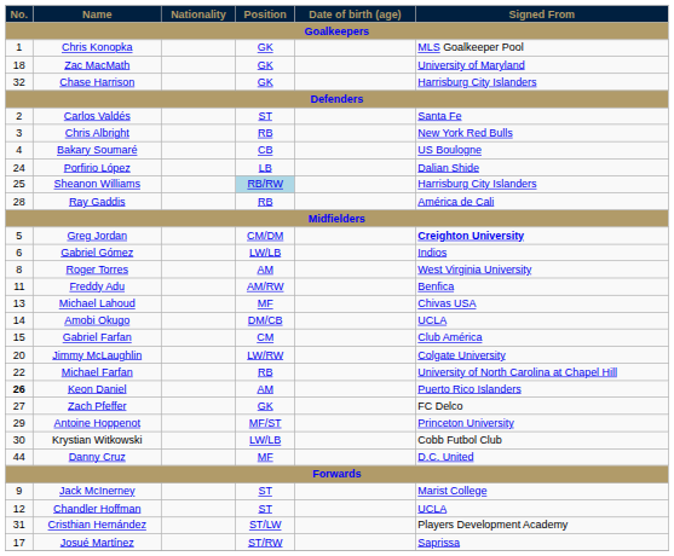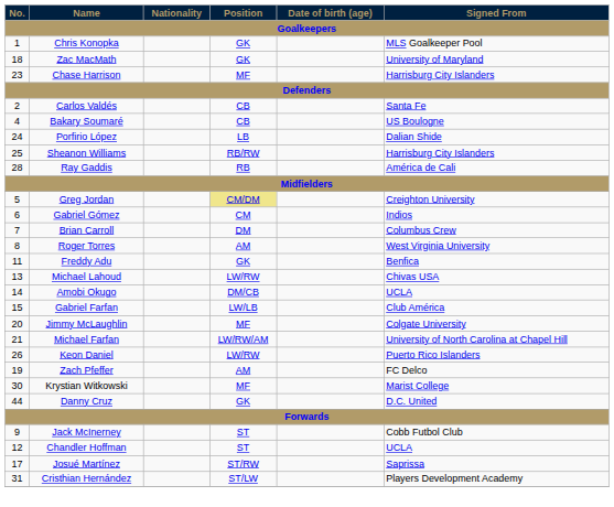 <table class="wikitable"  style="text-align:center; font-size:90%; width:70%;">
 <tr>
 <th style="background:#002040; color:#B19B69;" scope="col">No.</th>
 <th style="background:#002040; color:#B19B69; text-align:center;">Name</th>
 <th style="background:#002040; color:#B19B69; text-align:center;">Nationality</th>
 <th style="background:#002040; color:#B19B69; text-align:center;">Position</th>
 <th style="background:#002040; color:#B19B69; text-align:center;">Date of birth (age)</th>
 <th style="background:#002040; color:#B19B69; text-align:center;">Signed From</th>
 </tr>
 <tr>
 <th colspan="6"  style="background:#B19B69; color:blue; text-align:center;">Goalkeepers</th>
 </tr>
 <tr>
 <td>1</td>
 <td><a href='#'>Chris Konopka</a></td>
 <td></td>
 <td><a href='#'>GK</a></td>
 <td></td>
 <td align="left"> <a href='#'>MLS</a> Goalkeeper Pool</td>
 </tr>
 <tr>
 <td>18</td>
 <td><a href='#'>Zac MacMath</a></td>
 <td></td>
 <td><a href='#'>GK</a></td>
 <td></td>
 <td align="left"> <a href='#'>University of Maryland</a></td>
 </tr>
 <tr>
-<td>32</td>
+<td>23</td>
 <td><a href='#'>Chase Harrison</a></td>
 <td></td>
-<td><a href='#'>GK</a></td>
+<td><a href='#'>MF</a></td>
 <td></td>
 <td align="left"> <a href='#'>Harrisburg City Islanders</a></td>
 </tr>
 <tr>
 <th colspan="6"  style="background:#B19B69; color:blue; text-align:center;">Defenders</th>
 </tr>
 <tr>
 <td>2</td>
 <td><a href='#'>Carlos Valdés</a></td>
 <td></td>
-<td><a href='#'>ST</a></td>
+<td><a href='#'>CB</a></td>
 <td></td>
 <td align="left"> <a href='#'>Santa Fe</a></td>
-</tr>
-<tr>
-<td>3</td>
-<td><a href='#'>Chris Albright</a></td>
-<td></td>
-<td><a href='#'>RB</a></td>
-<td></td>
-<td align="left"> <a href='#'>New York Red Bulls</a></td>
 </tr>
 <tr>
 <td>4</td>
 <td><a href='#'>Bakary Soumaré</a></td>
 <td></td>
 <td><a href='#'>CB</a></td>
 <td></td>
 <td align="left"> <a href='#'>US Boulogne</a></td>
 </tr>
 <tr>
 <td>24</td>
 <td><a href='#'>Porfirio López</a></td>
 <td></td>
 <td><a href='#'>LB</a></td>
 <td></td>
 <td align="left"> <a href='#'>Dalian Shide</a></td>
 </tr>
 <tr>
 <td>25</td>
 <td><a href='#'>Sheanon Williams</a></td>
 <td></td>
-<td style="background: lightblue;"><a href='#'>RB/RW</a></td>
+<td><a href='#'>RB/RW</a></td>
 <td></td>
 <td align="left"> <a href='#'>Harrisburg City Islanders</a></td>
 </tr>
 <tr>
 <td>28</td>
 <td><a href='#'>Ray Gaddis</a></td>
 <td></td>
 <td><a href='#'>RB</a></td>
 <td></td>
 <td align="left"> <a href='#'>América de Cali</a></td>
 </tr>
 <tr>
 <th colspan="6"  style="background:#B19B69; color:blue; text-align:center;">Midfielders</th>
 </tr>
 <tr>
 <td>5</td>
 <td><a href='#'>Greg Jordan</a></td>
 <td></td>
-<td><a href='#'>CM/DM</a></td>
+<td style="background: khaki;"><a href='#'>CM/DM</a></td>
 <td></td>
-<td align="left"><strong> <a href='#'>Creighton University</a></strong></td>
+<td align="left"> <a href='#'>Creighton University</a></td>
 </tr>
 <tr>
 <td>6</td>
 <td><a href='#'>Gabriel Gómez</a></td>
 <td></td>
-<td><a href='#'>LW/LB</a></td>
+<td><a href='#'>CM</a></td>
 <td></td>
 <td align="left"> <a href='#'>Indios</a></td>
+</tr>
+<tr>
+<td>7</td>
+<td><a href='#'>Brian Carroll</a></td>
+<td></td>
+<td><a href='#'>DM</a></td>
+<td></td>
+<td align="left"> <a href='#'>Columbus Crew</a></td>
 </tr>
 <tr>
 <td>8</td>
 <td><a href='#'>Roger Torres</a></td>
 <td></td>
 <td><a href='#'>AM</a></td>
 <td></td>
 <td align="left"> <a href='#'>West Virginia University</a></td>
 </tr>
 <tr>
 <td>11</td>
 <td><a href='#'>Freddy Adu</a></td>
 <td></td>
-<td><a href='#'>AM/RW</a></td>
+<td><a href='#'>GK</a></td>
 <td></td>
 <td align="left"> <a href='#'>Benfica</a></td>
 </tr>
 <tr>
 <td>13</td>
 <td><a href='#'>Michael Lahoud</a></td>
 <td></td>
-<td><a href='#'>MF</a></td>
+<td><a href='#'>LW/RW</a></td>
 <td></td>
 <td align="left"> <a href='#'>Chivas USA</a></td>
 </tr>
 <tr>
 <td>14</td>
 <td><a href='#'>Amobi Okugo</a></td>
 <td></td>
 <td><a href='#'>DM/CB</a></td>
 <td></td>
 <td align="left"> <a href='#'>UCLA</a></td>
 </tr>
 <tr>
 <td>15</td>
 <td><a href='#'>Gabriel Farfan</a></td>
 <td></td>
-<td><a href='#'>CM</a></td>
+<td><a href='#'>LW/LB</a></td>
 <td></td>
 <td align="left"> <a href='#'>Club América</a></td>
 </tr>
 <tr>
 <td>20</td>
 <td><a href='#'>Jimmy McLaughlin</a></td>
 <td></td>
-<td><a href='#'>LW/RW</a></td>
+<td><a href='#'>MF</a></td>
 <td></td>
 <td align="left"> <a href='#'>Colgate University</a></td>
 </tr>
 <tr>
-<td>22</td>
+<td>21</td>
 <td><a href='#'>Michael Farfan</a></td>
 <td></td>
-<td><a href='#'>RB</a></td>
+<td><a href='#'>LW/RW/AM</a></td>
 <td></td>
 <td align="left"> <a href='#'>University of North Carolina at Chapel Hill</a></td>
 </tr>
 <tr>
-<td><strong>26</strong></td>
+<td>26</td>
 <td><a href='#'>Keon Daniel</a></td>
 <td></td>
-<td><a href='#'>AM</a></td>
+<td><a href='#'>LW/RW</a></td>
 <td></td>
 <td align="left"> <a href='#'>Puerto Rico Islanders</a></td>
 </tr>
 <tr>
-<td>27</td>
+<td>19</td>
 <td><a href='#'>Zach Pfeffer</a></td>
 <td></td>
-<td><a href='#'>GK</a></td>
+<td><a href='#'>AM</a></td>
 <td></td>
 <td align="left"> FC Delco</td>
-</tr>
-<tr>
-<td>29</td>
-<td><a href='#'>Antoine Hoppenot</a></td>
-<td></td>
-<td><a href='#'>MF/ST</a></td>
-<td></td>
-<td align="left"> <a href='#'>Princeton University</a></td>
 </tr>
 <tr>
 <td>30</td>
 <td>Krystian Witkowski</td>
 <td></td>
-<td><a href='#'>LW/LB</a></td>
+<td><a href='#'>MF</a></td>
 <td></td>
-<td align="left"> Cobb Futbol Club</td>
+<td align="left"> <a href='#'>Marist College</a></td>
 </tr>
 <tr>
 <td>44</td>
 <td><a href='#'>Danny Cruz</a></td>
 <td></td>
-<td><a href='#'>MF</a></td>
+<td><a href='#'>GK</a></td>
 <td></td>
 <td align="left"> <a href='#'>D.C. United</a></td>
 </tr>
 <tr>
 <th colspan="6"  style="background:#B19B69; color:blue; text-align:center;">Forwards</th>
 </tr>
 <tr>
 <td>9</td>
 <td><a href='#'>Jack McInerney</a></td>
 <td></td>
 <td><a href='#'>ST</a></td>
 <td></td>
-<td align="left"> <a href='#'>Marist College</a></td>
+<td align="left"> Cobb Futbol Club</td>
 </tr>
 <tr>
 <td>12</td>
 <td><a href='#'>Chandler Hoffman</a></td>
 <td></td>
 <td><a href='#'>ST</a></td>
 <td></td>
 <td align="left"> <a href='#'>UCLA</a></td>
 </tr>
 <tr>
+<td>17</td>
+<td><a href='#'>Josué Martínez</a></td>
+<td></td>
+<td><a href='#'>ST/RW</a></td>
+<td></td>
+<td align="left"> <a href='#'>Saprissa</a></td>
+</tr>
+<tr>
 <td>31</td>
 <td><a href='#'>Cristhian Hernández</a></td>
 <td></td>
 <td><a href='#'>ST/LW</a></td>
 <td></td>
 <td align="left"> Players Development Academy</td>
 </tr>
 <tr>
-<td>17</td>
-<td><a href='#'>Josué Martínez</a></td>
-<td></td>
-<td><a href='#'>ST/RW</a></td>
-<td></td>
-<td align="left"> <a href='#'>Saprissa</a></td>
-</tr>
-<tr>
 </tr>
 </table>
